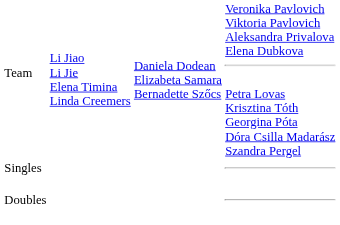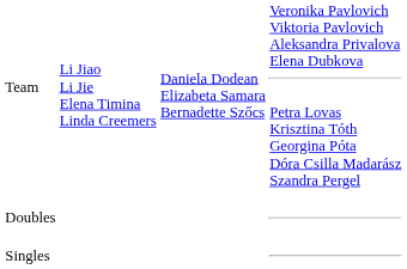 <table>
 <tr>
 <td>Team</td>
 <td><br><a href='#'>Li Jiao</a><br><a href='#'>Li Jie</a><br><a href='#'>Elena Timina</a><br><a href='#'>Linda Creemers</a></td>
 <td><br><a href='#'>Daniela Dodean</a><br><a href='#'>Elizabeta Samara</a><br><a href='#'>Bernadette Szőcs</a></td>
 <td><br><a href='#'>Veronika Pavlovich</a><br><a href='#'>Viktoria Pavlovich</a><br><a href='#'>Aleksandra Privalova</a><br><a href='#'>Elena Dubkova</a><hr><br><a href='#'>Petra Lovas</a><br><a href='#'>Krisztina Tóth</a><br><a href='#'>Georgina Póta</a><br><a href='#'>Dóra Csilla Madarász</a><br><a href='#'>Szandra Pergel</a></td>
 </tr>
 <tr>
+<td>Doubles</td>
+<td><br></td>
+<td><br></td>
+<td><br><hr><br></td>
+</tr>
+<tr>
 <td>Singles</td>
 <td></td>
 <td></td>
 <td><hr></td>
 </tr>
-<tr>
-<td>Doubles</td>
-<td><br></td>
-<td><br></td>
-<td><br><hr><br></td>
-</tr>
 </table>
